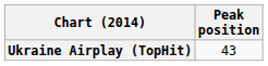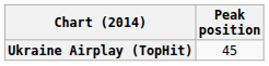 <table class="wikitable plainrowheaders" style="text-align:center">
 <tr>
 <th scope="col">Chart (2014)</th>
 <th scope="col">Peak<br>position</th>
 </tr>
 <tr>
 <th scope="row">Ukraine Airplay (TopHit)</th>
-<td>43</td>
+<td>45</td>
 </tr>
 </table>
